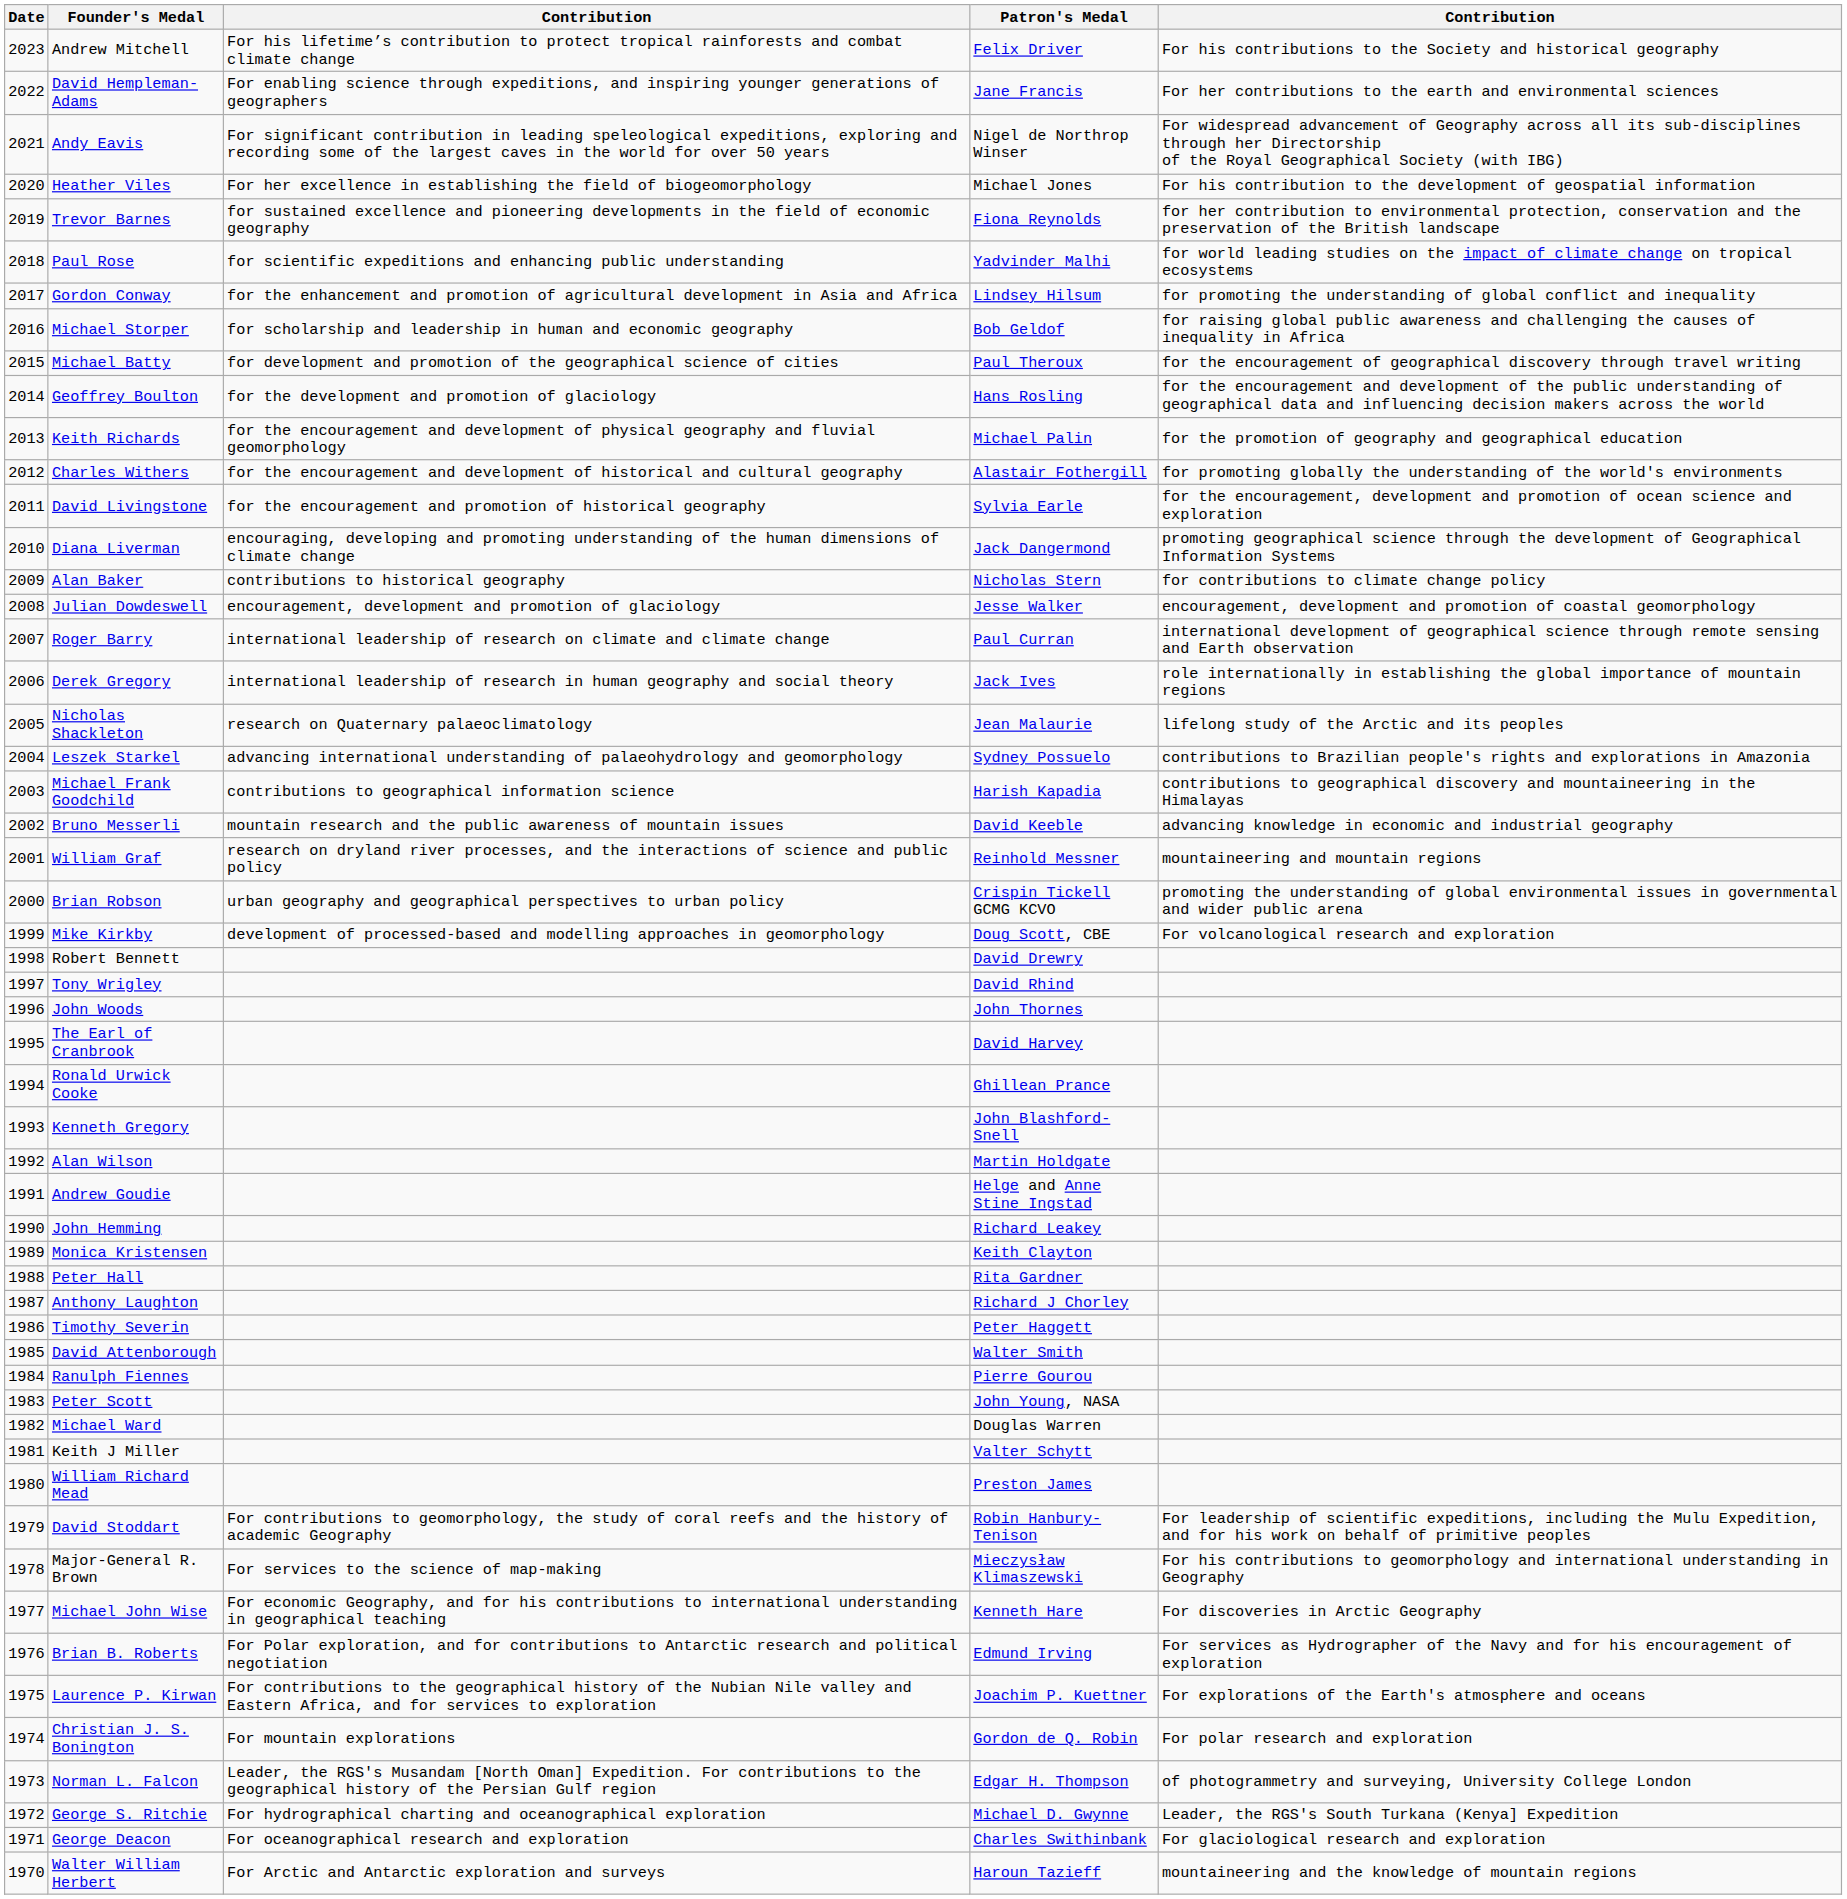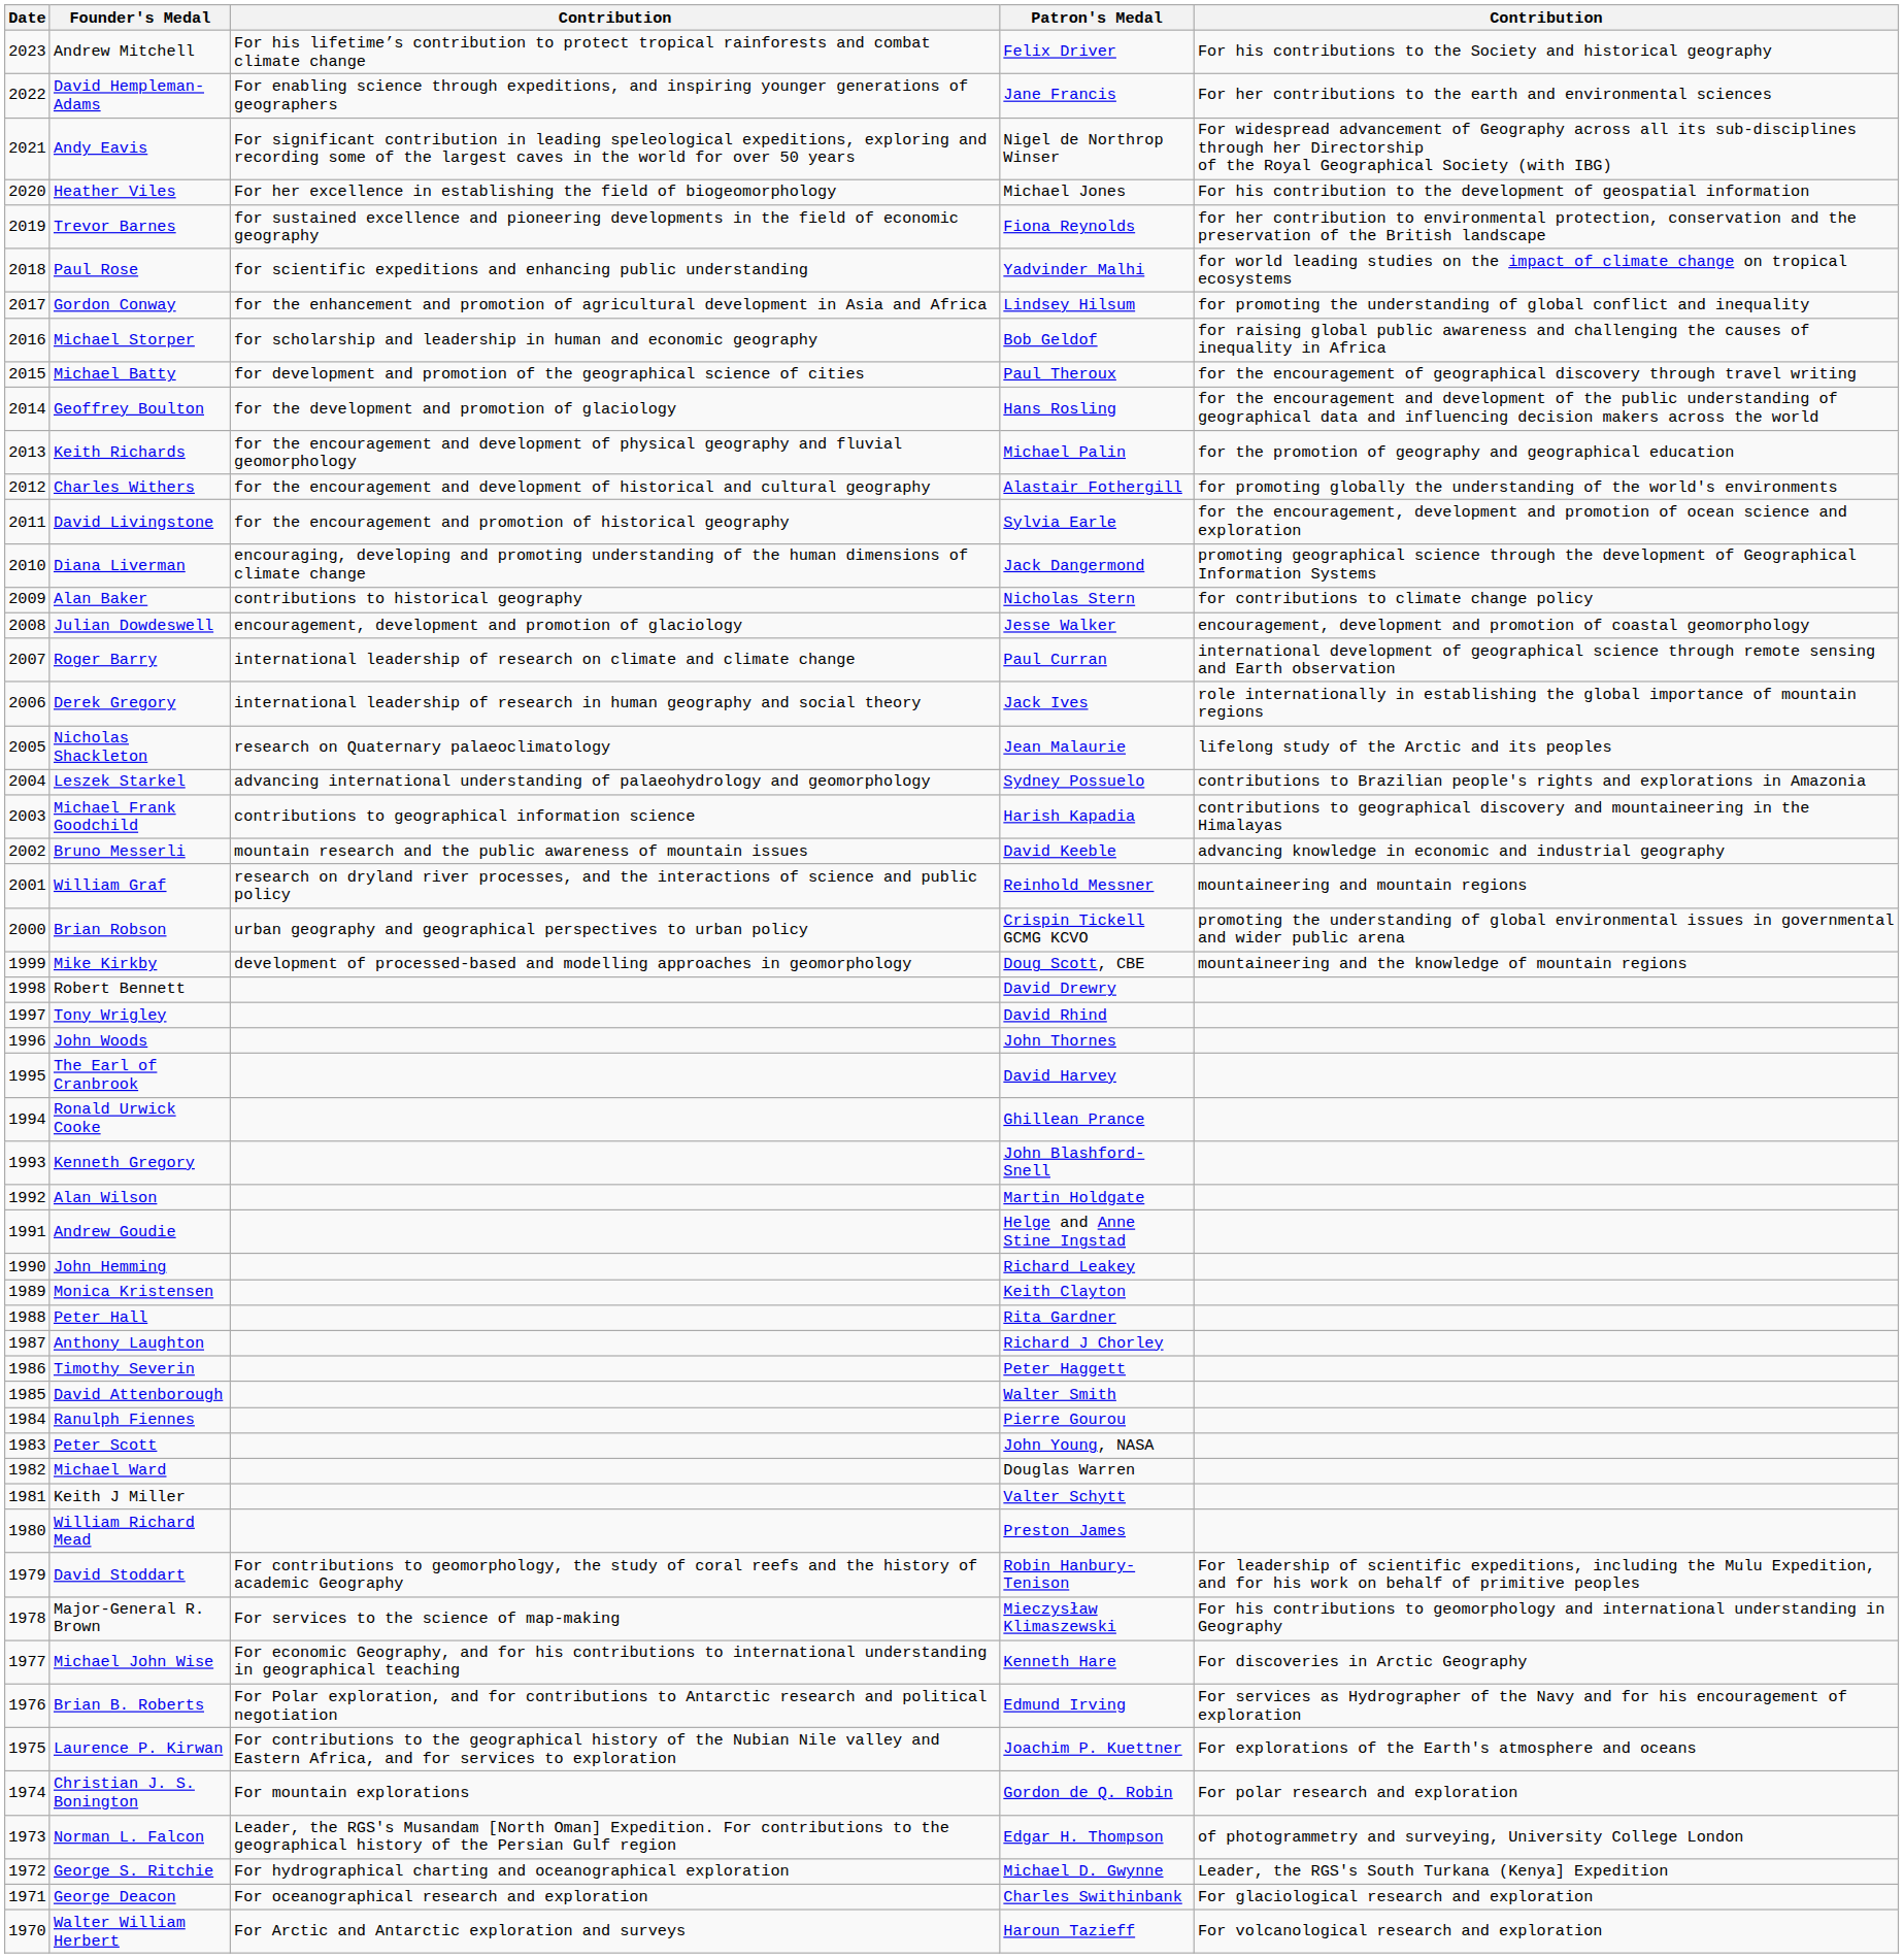 <table class="wikitable">
 <tr>
 <th>Date</th>
 <th>Founder's Medal</th>
 <th>Contribution</th>
 <th>Patron's Medal</th>
 <th>Contribution</th>
 </tr>
 <tr>
 <td>2023</td>
 <td>Andrew Mitchell</td>
 <td>For his lifetime’s contribution to protect tropical rainforests and combat climate change</td>
 <td><a href='#'>Felix Driver</a></td>
 <td>For his contributions to the Society and historical geography</td>
 </tr>
 <tr>
 <td>2022</td>
 <td><a href='#'>David Hempleman-Adams</a></td>
 <td>For enabling science through expeditions, and inspiring younger generations of geographers</td>
 <td><a href='#'>Jane Francis</a></td>
 <td>For her contributions to the earth and environmental sciences</td>
 </tr>
 <tr>
 <td>2021</td>
 <td><a href='#'>Andy Eavis</a></td>
 <td>For significant contribution in leading speleological expeditions, exploring and recording some of the largest caves in the world for over 50 years</td>
 <td>Nigel de Northrop Winser</td>
 <td>For widespread advancement of Geography across all its sub-disciplines through her Directorship<br>of the Royal Geographical Society (with IBG)</td>
 </tr>
 <tr>
 <td>2020</td>
 <td><a href='#'>Heather Viles</a></td>
 <td>For her excellence in establishing the field of biogeomorphology</td>
 <td>Michael Jones</td>
 <td>For his contribution to the development of geospatial information</td>
 </tr>
 <tr>
 <td>2019</td>
 <td><a href='#'>Trevor Barnes</a></td>
 <td>for sustained excellence and pioneering developments in the field of economic geography</td>
 <td><a href='#'>Fiona Reynolds</a></td>
 <td>for her contribution to environmental protection, conservation and the preservation of the British landscape</td>
 </tr>
 <tr>
 <td>2018</td>
 <td><a href='#'>Paul Rose</a></td>
 <td>for scientific expeditions and enhancing public understanding</td>
 <td><a href='#'>Yadvinder Malhi</a></td>
 <td>for world leading studies on the <a href='#'>impact of climate change</a> on tropical ecosystems</td>
 </tr>
 <tr>
 <td>2017</td>
 <td><a href='#'>Gordon Conway</a></td>
 <td>for the enhancement and promotion of agricultural development in Asia and Africa</td>
 <td><a href='#'>Lindsey Hilsum</a></td>
 <td>for promoting the understanding of global conflict and inequality</td>
 </tr>
 <tr>
 <td>2016</td>
 <td><a href='#'>Michael Storper</a></td>
 <td>for scholarship and leadership in human and economic geography</td>
 <td><a href='#'>Bob Geldof</a></td>
 <td>for raising global public awareness and challenging the causes of inequality in Africa</td>
 </tr>
 <tr>
 <td>2015</td>
 <td><a href='#'>Michael Batty</a></td>
 <td>for development and promotion of the geographical science of cities</td>
 <td><a href='#'>Paul Theroux</a></td>
 <td>for the encouragement of geographical discovery through travel writing</td>
 </tr>
 <tr>
 <td>2014</td>
 <td><a href='#'>Geoffrey Boulton</a></td>
 <td>for the development and promotion of glaciology</td>
 <td><a href='#'>Hans Rosling</a></td>
 <td>for the encouragement and development of the public understanding of geographical data and influencing decision makers across the world</td>
 </tr>
 <tr>
 <td>2013</td>
 <td><a href='#'>Keith Richards</a></td>
 <td>for the encouragement and development of physical geography and fluvial geomorphology</td>
 <td><a href='#'>Michael Palin</a></td>
 <td>for the promotion of geography and geographical education</td>
 </tr>
 <tr>
 <td>2012</td>
 <td><a href='#'>Charles Withers</a></td>
 <td>for the encouragement and development of historical and cultural geography</td>
 <td><a href='#'>Alastair Fothergill</a></td>
 <td>for promoting globally the understanding of the world's environments</td>
 </tr>
 <tr>
 <td>2011</td>
 <td><a href='#'>David Livingstone</a></td>
 <td>for the encouragement and promotion of historical geography</td>
 <td><a href='#'>Sylvia Earle</a></td>
 <td>for the encouragement, development and promotion of ocean science and exploration</td>
 </tr>
 <tr>
 <td>2010</td>
 <td><a href='#'>Diana Liverman</a></td>
 <td>encouraging, developing and promoting understanding of the human dimensions of climate change</td>
 <td><a href='#'>Jack Dangermond</a></td>
 <td>promoting geographical science through the development of Geographical Information Systems</td>
 </tr>
 <tr>
 <td>2009</td>
 <td><a href='#'>Alan Baker</a></td>
 <td>contributions to historical geography</td>
 <td><a href='#'>Nicholas Stern</a></td>
 <td>for contributions to climate change policy</td>
 </tr>
 <tr>
 <td>2008</td>
 <td><a href='#'>Julian Dowdeswell</a></td>
 <td>encouragement, development and promotion of glaciology</td>
 <td><a href='#'>Jesse Walker</a></td>
 <td>encouragement, development and promotion of coastal geomorphology</td>
 </tr>
 <tr>
 <td>2007</td>
 <td><a href='#'>Roger Barry</a></td>
 <td>international leadership of research on climate and climate change</td>
 <td><a href='#'>Paul Curran</a></td>
 <td>international development of geographical science through remote sensing and Earth observation</td>
 </tr>
 <tr>
 <td>2006</td>
 <td><a href='#'>Derek Gregory</a></td>
 <td>international leadership of research in human geography and social theory</td>
 <td><a href='#'>Jack Ives</a></td>
 <td>role internationally in establishing the global importance of mountain regions</td>
 </tr>
 <tr>
 <td>2005</td>
 <td><a href='#'>Nicholas Shackleton</a></td>
 <td>research on Quaternary palaeoclimatology</td>
 <td><a href='#'>Jean Malaurie</a></td>
 <td>lifelong study of the Arctic and its peoples</td>
 </tr>
 <tr>
 <td>2004</td>
 <td><a href='#'>Leszek Starkel</a></td>
 <td>advancing international understanding of palaeohydrology and geomorphology</td>
 <td><a href='#'>Sydney Possuelo</a></td>
 <td>contributions to Brazilian people's rights and explorations in Amazonia</td>
 </tr>
 <tr>
 <td>2003</td>
 <td><a href='#'>Michael Frank Goodchild</a></td>
 <td>contributions to geographical information science</td>
 <td><a href='#'>Harish Kapadia</a></td>
 <td>contributions to geographical discovery and mountaineering in the Himalayas</td>
 </tr>
 <tr>
 <td>2002</td>
 <td><a href='#'>Bruno Messerli</a></td>
 <td>mountain research and the public awareness of mountain issues</td>
 <td><a href='#'>David Keeble</a></td>
 <td>advancing knowledge in economic and industrial geography</td>
 </tr>
 <tr>
 <td>2001</td>
 <td><a href='#'>William Graf</a></td>
 <td>research on dryland river processes, and the interactions of science and public policy</td>
 <td><a href='#'>Reinhold Messner</a></td>
 <td>mountaineering and mountain regions</td>
 </tr>
 <tr>
 <td>2000</td>
 <td><a href='#'>Brian Robson</a></td>
 <td>urban geography and geographical perspectives to urban policy</td>
 <td><a href='#'>Crispin Tickell</a> GCMG KCVO</td>
 <td>promoting the understanding of global environmental issues in governmental and wider public arena</td>
 </tr>
 <tr>
 <td>1999</td>
 <td><a href='#'>Mike Kirkby</a></td>
 <td>development of processed-based and modelling approaches in geomorphology</td>
 <td><a href='#'>Doug Scott</a>, CBE</td>
-<td>For volcanological research and exploration</td>
+<td>mountaineering and the knowledge of mountain regions</td>
 </tr>
 <tr>
 <td>1998</td>
 <td>Robert Bennett</td>
 <td></td>
 <td><a href='#'>David Drewry</a></td>
 <td></td>
 </tr>
 <tr>
 <td>1997</td>
 <td><a href='#'>Tony Wrigley</a></td>
 <td></td>
 <td><a href='#'>David Rhind</a></td>
 <td></td>
 </tr>
 <tr>
 <td>1996</td>
 <td><a href='#'>John Woods</a></td>
 <td></td>
 <td><a href='#'>John Thornes</a></td>
 </tr>
 <tr>
 <td>1995</td>
 <td><a href='#'>The Earl of Cranbrook</a></td>
 <td></td>
 <td><a href='#'>David Harvey</a></td>
 <td></td>
 </tr>
 <tr>
 <td>1994</td>
 <td><a href='#'>Ronald Urwick Cooke</a></td>
 <td></td>
 <td><a href='#'>Ghillean Prance</a></td>
 <td></td>
 </tr>
 <tr>
 <td>1993</td>
 <td><a href='#'>Kenneth Gregory</a></td>
 <td></td>
 <td><a href='#'>John Blashford-Snell</a></td>
 <td></td>
 </tr>
 <tr>
 <td>1992</td>
 <td><a href='#'>Alan Wilson</a></td>
 <td></td>
 <td><a href='#'>Martin Holdgate</a></td>
 <td></td>
 </tr>
 <tr>
 <td>1991</td>
 <td><a href='#'>Andrew Goudie</a></td>
 <td></td>
 <td><a href='#'>Helge</a> and <a href='#'>Anne Stine Ingstad</a></td>
 <td></td>
 </tr>
 <tr>
 <td>1990</td>
 <td><a href='#'>John Hemming</a></td>
 <td></td>
 <td><a href='#'>Richard Leakey</a></td>
 <td></td>
 </tr>
 <tr>
 <td>1989</td>
 <td><a href='#'>Monica Kristensen</a></td>
 <td></td>
 <td><a href='#'>Keith Clayton</a></td>
 </tr>
 <tr>
 <td>1988</td>
 <td><a href='#'>Peter Hall</a></td>
 <td></td>
 <td><a href='#'>Rita Gardner</a></td>
 <td></td>
 </tr>
 <tr>
 <td>1987</td>
 <td><a href='#'>Anthony Laughton</a></td>
 <td></td>
 <td><a href='#'>Richard J Chorley</a></td>
 <td></td>
 </tr>
 <tr>
 <td>1986</td>
 <td><a href='#'>Timothy Severin</a></td>
 <td></td>
 <td><a href='#'>Peter Haggett</a></td>
 <td></td>
 </tr>
 <tr>
 <td>1985</td>
 <td><a href='#'>David Attenborough</a></td>
 <td></td>
 <td><a href='#'>Walter Smith</a></td>
 <td></td>
 </tr>
 <tr>
 <td>1984</td>
 <td><a href='#'>Ranulph Fiennes</a></td>
 <td></td>
 <td><a href='#'>Pierre Gourou</a></td>
 <td></td>
 </tr>
 <tr>
 <td>1983</td>
 <td><a href='#'>Peter Scott</a></td>
 <td></td>
 <td><a href='#'>John Young</a>, NASA</td>
 <td></td>
 </tr>
 <tr>
 <td>1982</td>
 <td><a href='#'>Michael Ward</a></td>
 <td></td>
 <td>Douglas Warren</td>
 <td></td>
 </tr>
 <tr>
 <td>1981</td>
 <td>Keith J Miller</td>
 <td></td>
 <td><a href='#'>Valter Schytt</a></td>
 <td></td>
 </tr>
 <tr>
 <td>1980</td>
 <td><a href='#'>William Richard Mead</a></td>
 <td></td>
 <td><a href='#'>Preston James</a></td>
 <td></td>
 </tr>
 <tr>
 <td>1979</td>
 <td><a href='#'>David Stoddart</a></td>
 <td>For contributions to geomorphology, the study of coral reefs and the history of academic Geography</td>
 <td><a href='#'>Robin Hanbury-Tenison</a></td>
 <td>For leadership of scientific expeditions, including the Mulu Expedition, and for his work on behalf of primitive peoples</td>
 </tr>
 <tr>
 <td>1978</td>
 <td>Major-General R. Brown</td>
 <td>For services to the science of map-making</td>
 <td><a href='#'>Mieczysław Klimaszewski </a></td>
 <td>For his contributions to geomorphology and international understanding in Geography</td>
 </tr>
 <tr>
 <td>1977</td>
 <td><a href='#'>Michael John Wise</a></td>
 <td>For economic Geography, and for his contributions to international understanding in geographical teaching</td>
 <td><a href='#'>Kenneth Hare</a></td>
 <td>For discoveries in Arctic Geography</td>
 </tr>
 <tr>
 <td>1976</td>
 <td><a href='#'>Brian B. Roberts</a></td>
 <td>For Polar exploration, and for contributions to Antarctic research and political negotiation</td>
 <td><a href='#'>Edmund Irving</a></td>
 <td>For services as Hydrographer of the Navy and for his encouragement of exploration</td>
 </tr>
 <tr>
 <td>1975</td>
 <td><a href='#'>Laurence P. Kirwan</a></td>
 <td>For contributions to the geographical history of the Nubian Nile valley and Eastern Africa, and for services to exploration</td>
 <td><a href='#'>Joachim P. Kuettner</a></td>
 <td>For explorations of the Earth's atmosphere and oceans</td>
 </tr>
 <tr>
 <td>1974</td>
 <td><a href='#'>Christian J. S. Bonington</a></td>
 <td>For mountain explorations</td>
 <td><a href='#'>Gordon de Q. Robin</a></td>
 <td>For polar research and exploration</td>
 </tr>
 <tr>
 <td>1973</td>
 <td><a href='#'>Norman L. Falcon</a></td>
 <td>Leader, the RGS's Musandam [North Oman] Expedition. For contributions to the geographical history of the Persian Gulf region</td>
 <td><a href='#'>Edgar H. Thompson</a></td>
 <td>of photogrammetry and surveying, University College London</td>
 </tr>
 <tr>
 <td>1972</td>
 <td><a href='#'>George S. Ritchie</a></td>
 <td>For hydrographical charting and oceanographical exploration</td>
 <td><a href='#'>Michael D. Gwynne</a></td>
 <td>Leader, the RGS's South Turkana (Kenya] Expedition</td>
 </tr>
 <tr>
 <td>1971</td>
 <td><a href='#'>George Deacon</a></td>
 <td>For oceanographical research and exploration</td>
 <td><a href='#'>Charles Swithinbank</a></td>
 <td>For glaciological research and exploration</td>
 </tr>
 <tr>
 <td>1970</td>
 <td><a href='#'>Walter William Herbert</a></td>
 <td>For Arctic and Antarctic exploration and surveys</td>
 <td><a href='#'>Haroun Tazieff</a></td>
-<td>mountaineering and the knowledge of mountain regions</td>
+<td>For volcanological research and exploration</td>
 </tr>
 </table>
